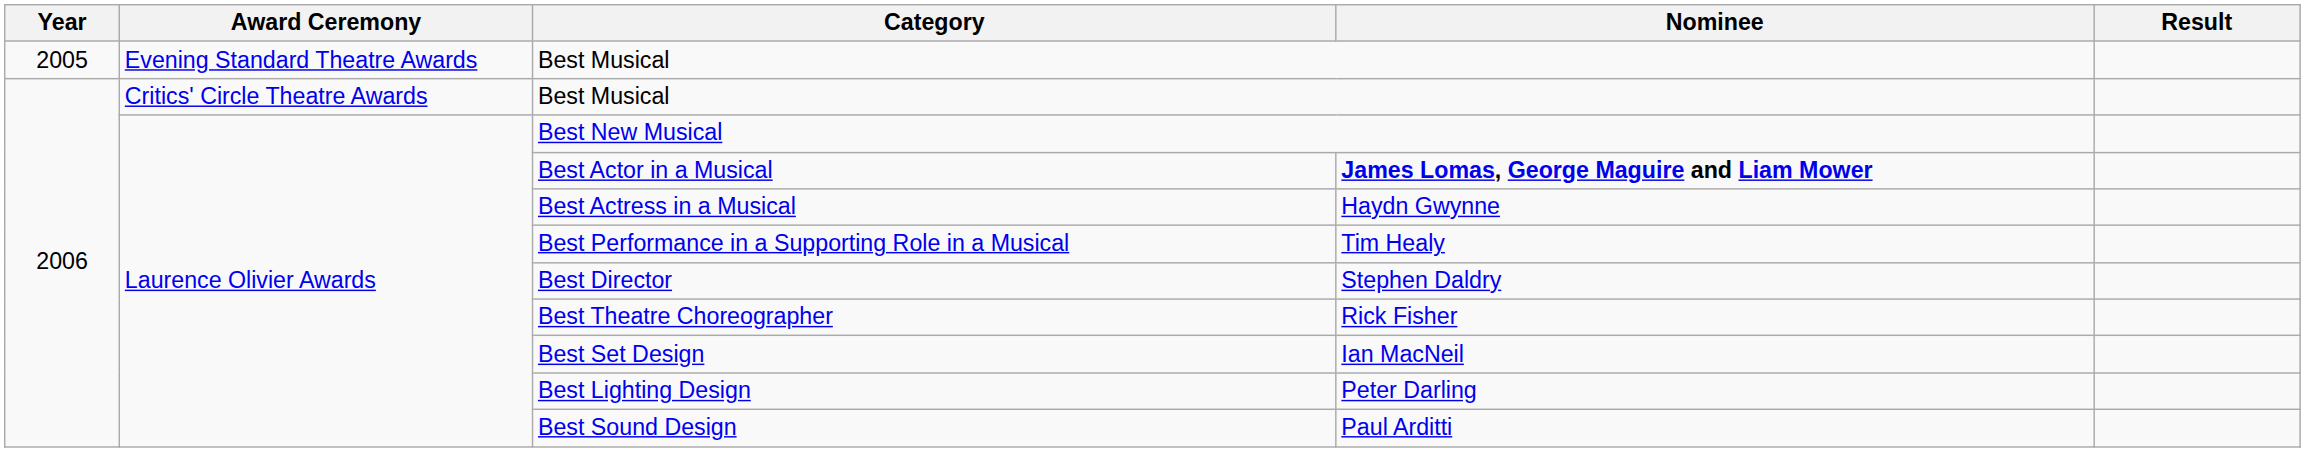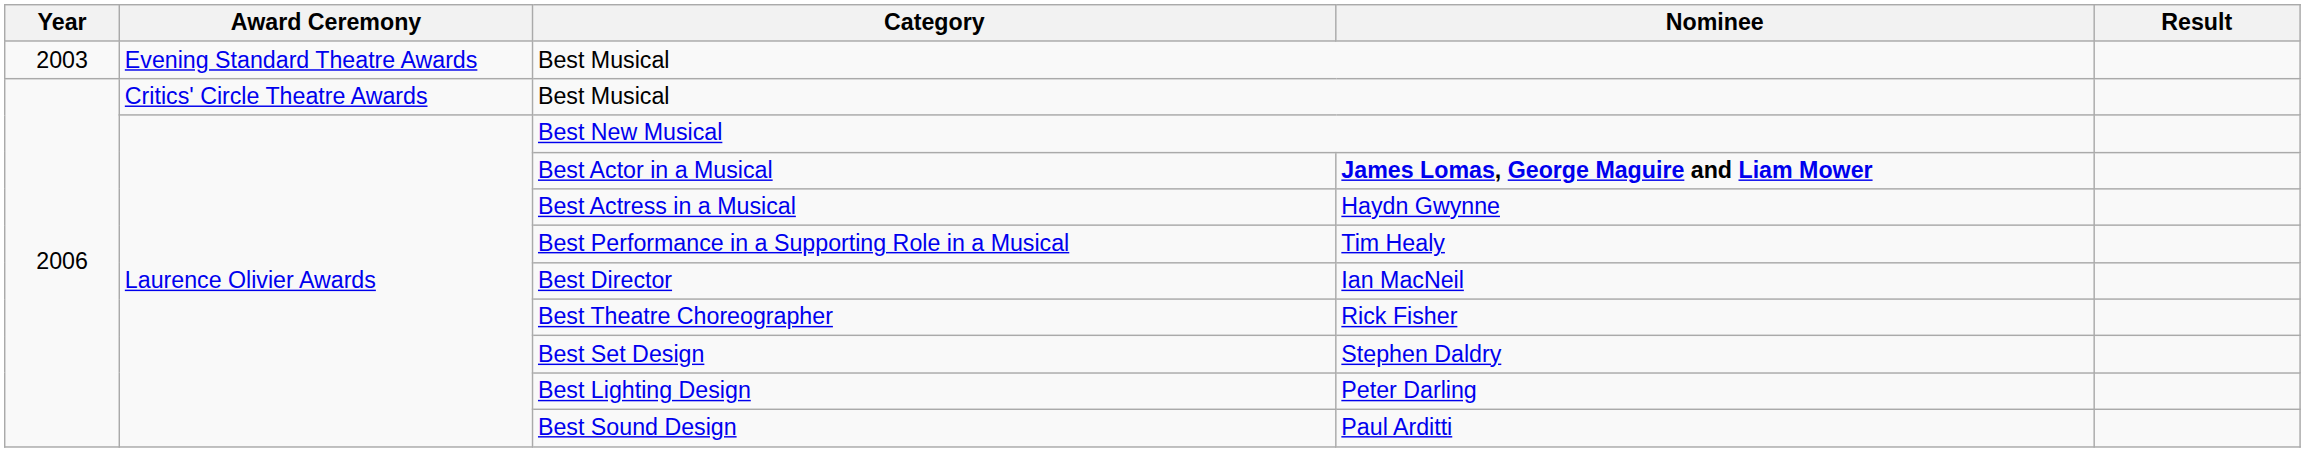 <table class="wikitable" width="100%" style="text-align:left; font-size:100%;">
 <tr>
 <th width="5%">Year</th>
 <th width="18%">Award Ceremony</th>
 <th width="35%">Category</th>
 <th width="33%">Nominee</th>
 <th width="9%">Result</th>
 </tr>
 <tr>
-<td align="center">2005</td>
+<td align="center">2003</td>
 <td><a href='#'>Evening Standard Theatre Awards</a></td>
 <td colspan="2">Best Musical</td>
 <td></td>
 </tr>
 <tr>
 <td rowspan="10" align="center">2006</td>
 <td><a href='#'>Critics' Circle Theatre Awards</a></td>
 <td colspan="2">Best Musical</td>
 <td></td>
 </tr>
 <tr>
 <td rowspan="9"><a href='#'>Laurence Olivier Awards</a></td>
 <td colspan="2"><a href='#'>Best New Musical</a></td>
 <td></td>
 </tr>
 <tr>
 <td><a href='#'>Best Actor in a Musical</a></td>
 <td><strong><a href='#'>James Lomas</a>, <a href='#'>George Maguire</a> and <a href='#'>Liam Mower</a></strong></td>
 <td></td>
 </tr>
 <tr>
 <td><a href='#'>Best Actress in a Musical</a></td>
 <td><a href='#'>Haydn Gwynne</a></td>
 <td></td>
 </tr>
 <tr>
 <td><a href='#'>Best Performance in a Supporting Role in a Musical</a></td>
 <td><a href='#'>Tim Healy</a></td>
 <td></td>
 </tr>
 <tr>
 <td><a href='#'>Best Director</a></td>
-<td><a href='#'>Stephen Daldry</a></td>
+<td><a href='#'>Ian MacNeil</a></td>
 <td></td>
 </tr>
 <tr>
 <td><a href='#'>Best Theatre Choreographer</a></td>
 <td><a href='#'>Rick Fisher</a></td>
 <td></td>
 </tr>
 <tr>
 <td><a href='#'>Best Set Design</a></td>
-<td><a href='#'>Ian MacNeil</a></td>
+<td><a href='#'>Stephen Daldry</a></td>
 <td></td>
 </tr>
 <tr>
 <td><a href='#'>Best Lighting Design</a></td>
 <td><a href='#'>Peter Darling</a></td>
 <td></td>
 </tr>
 <tr>
 <td><a href='#'>Best Sound Design</a></td>
 <td><a href='#'>Paul Arditti</a></td>
 <td></td>
 </tr>
 </table>
